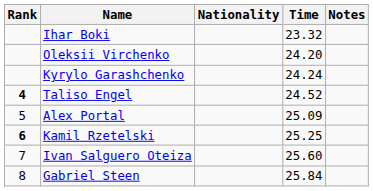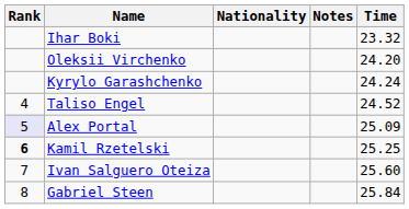 <table class="wikitable sortable" style="text-align:center">
 <tr>
 <th>Rank</th>
 <th>Name</th>
 <th>Nationality</th>
+<th>Notes</th>
 <th>Time</th>
-<th>Notes</th>
 </tr>
 <tr>
 <td></td>
 <td align=left><a href='#'>Ihar Boki</a></td>
 <td align=left></td>
+<td></td>
 <td>23.32</td>
-<td></td>
 </tr>
 <tr>
 <td></td>
 <td align=left><a href='#'>Oleksii Virchenko</a></td>
 <td align=left></td>
+<td></td>
 <td>24.20</td>
-<td></td>
 </tr>
 <tr>
 <td></td>
 <td align=left><a href='#'>Kyrylo Garashchenko</a></td>
 <td align=left></td>
+<td></td>
 <td>24.24</td>
-<td></td>
 </tr>
 <tr>
-<td><strong>4</strong></td>
+<td>4</td>
 <td align=left><a href='#'>Taliso Engel</a></td>
 <td align=left></td>
+<td></td>
 <td>24.52</td>
-<td></td>
 </tr>
 <tr>
-<td>5</td>
+<td style="background: lavender;">5</td>
 <td align=left><a href='#'>Alex Portal</a></td>
 <td align=left></td>
+<td></td>
 <td>25.09</td>
-<td></td>
 </tr>
 <tr>
 <td><strong>6</strong></td>
 <td align=left><a href='#'>Kamil Rzetelski</a></td>
 <td align=left></td>
+<td></td>
 <td>25.25</td>
-<td></td>
 </tr>
 <tr>
 <td>7</td>
 <td align=left><a href='#'>Ivan Salguero Oteiza</a></td>
 <td align=left></td>
+<td></td>
 <td>25.60</td>
-<td></td>
 </tr>
 <tr>
 <td>8</td>
 <td align=left><a href='#'>Gabriel Steen</a></td>
 <td align=left></td>
+<td></td>
 <td>25.84</td>
-<td></td>
 </tr>
 </table>
